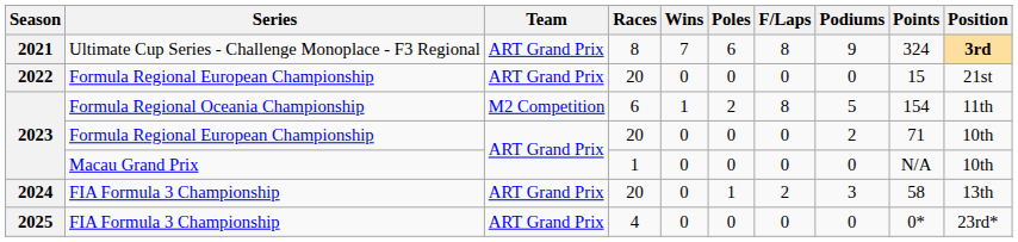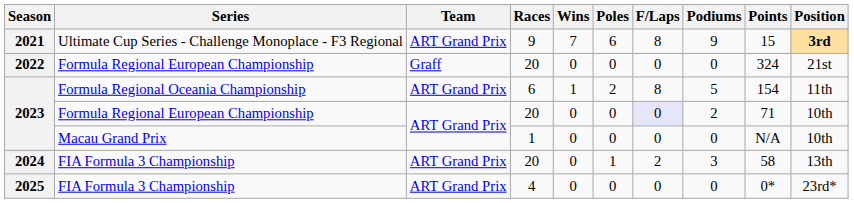 <table class="wikitable" style="font-size: 90%; text-align:center">
 <tr>
 <th>Season</th>
 <th>Series</th>
 <th>Team</th>
 <th>Races</th>
 <th>Wins</th>
 <th>Poles</th>
 <th>F/Laps</th>
 <th>Podiums</th>
 <th>Points</th>
 <th>Position</th>
 </tr>
 <tr>
 <th>2021</th>
 <td style="text-align:left;">Ultimate Cup Series - Challenge Monoplace - F3 Regional</td>
 <td style="text-align:left;"><a href='#'>ART Grand Prix</a></td>
-<td>8</td>
+<td>9</td>
 <td>7</td>
 <td>6</td>
 <td>8</td>
 <td>9</td>
-<td>324</td>
+<td>15</td>
 <td style=background:#FFDF9F><strong>3rd</strong></td>
 </tr>
 <tr>
 <th>2022</th>
 <td style="text-align:left;"><a href='#'>Formula Regional European Championship</a></td>
-<td style="text-align:left;"><a href='#'>ART Grand Prix</a></td>
+<td style="text-align:left;"><a href='#'>Graff</a></td>
 <td>20</td>
 <td>0</td>
 <td>0</td>
 <td>0</td>
 <td>0</td>
-<td>15</td>
+<td>324</td>
 <td>21st</td>
 </tr>
 <tr>
 <th rowspan="3">2023</th>
 <td style="text-align:left;"><a href='#'>Formula Regional Oceania Championship</a></td>
-<td style="text-align:left;"><a href='#'>M2 Competition</a></td>
+<td style="text-align:left;"><a href='#'>ART Grand Prix</a></td>
 <td>6</td>
 <td>1</td>
 <td>2</td>
 <td>8</td>
 <td>5</td>
 <td>154</td>
 <td>11th</td>
 </tr>
 <tr>
 <td style="text-align:left;"><a href='#'>Formula Regional European Championship</a></td>
 <td style="text-align:left;" rowspan="2"><a href='#'>ART Grand Prix</a></td>
 <td>20</td>
 <td>0</td>
 <td>0</td>
-<td>0</td>
+<td style="background: lavender;">0</td>
 <td>2</td>
 <td>71</td>
 <td>10th</td>
 </tr>
 <tr>
 <td style="text-align:left;"><a href='#'>Macau Grand Prix</a></td>
 <td>1</td>
 <td>0</td>
 <td>0</td>
 <td>0</td>
 <td>0</td>
 <td>N/A</td>
 <td>10th</td>
 </tr>
 <tr>
 <th>2024</th>
 <td style="text-align:left;"><a href='#'>FIA Formula 3 Championship</a></td>
 <td style="text-align:left;"><a href='#'>ART Grand Prix</a></td>
 <td>20</td>
 <td>0</td>
 <td>1</td>
 <td>2</td>
 <td>3</td>
 <td>58</td>
 <td>13th</td>
 </tr>
 <tr>
 <th>2025</th>
 <td style="text-align:left;"><a href='#'>FIA Formula 3 Championship</a></td>
 <td style="text-align:left;"><a href='#'>ART Grand Prix</a></td>
 <td>4</td>
 <td>0</td>
 <td>0</td>
 <td>0</td>
 <td>0</td>
 <td>0*</td>
 <td>23rd*</td>
 </tr>
 </table>
